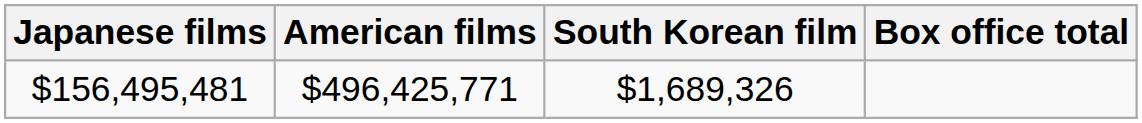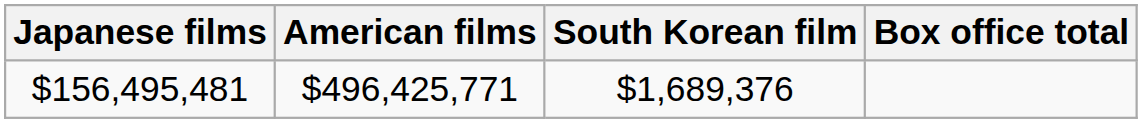 <table class="wikitable sortable" style="text-align:center;">
 <tr>
 <th>Japanese films</th>
 <th>American films</th>
 <th>South Korean film</th>
 <th>Box office total</th>
 </tr>
 <tr>
 <td>$156,495,481</td>
 <td>$496,425,771</td>
-<td>$1,689,326</td>
+<td>$1,689,376</td>
 <td></td>
 </tr>
 </table>
